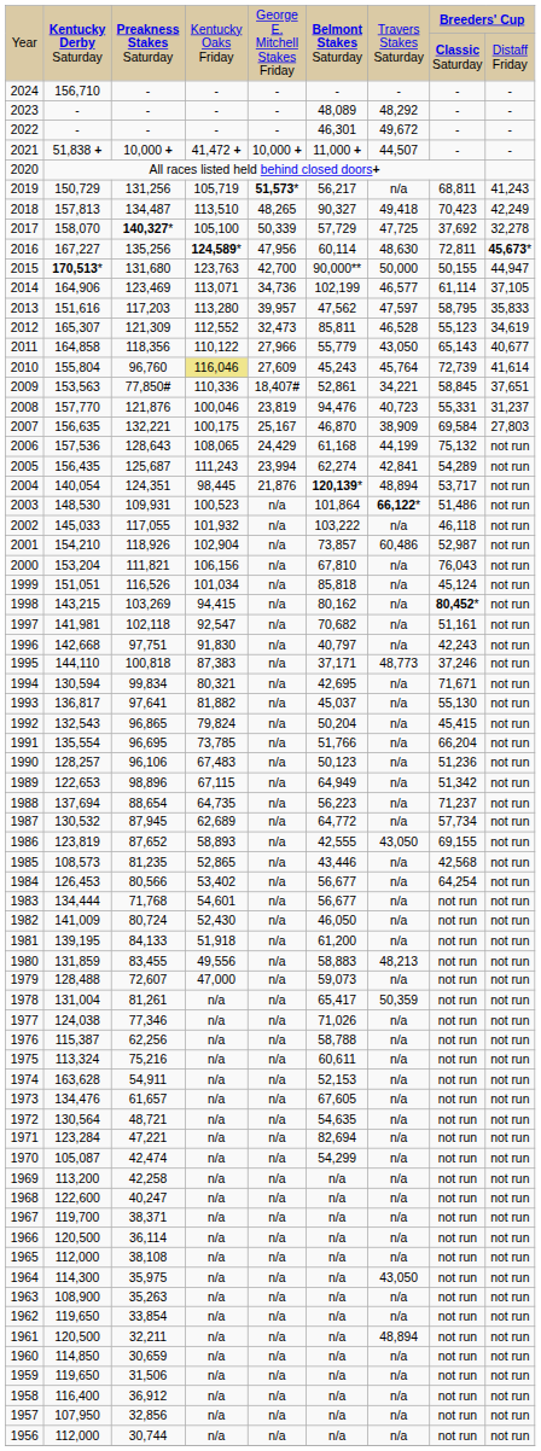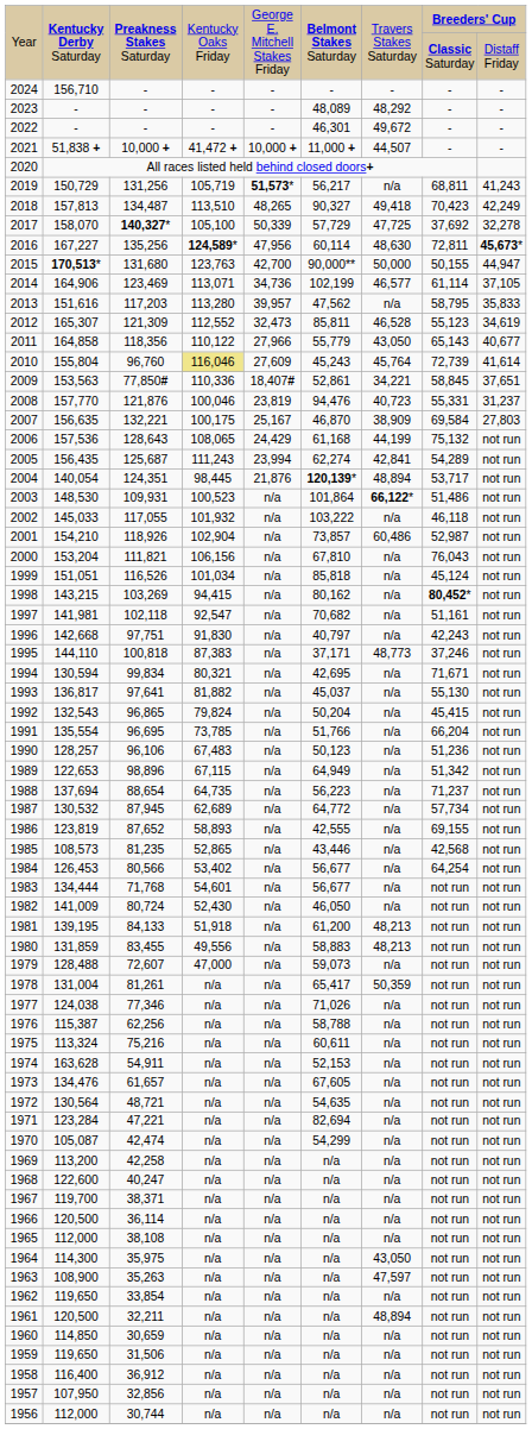 <table class = "wikitable sortable" | border="1" cellpadding="0" style="border-collapse: collapse; font-size:90%">
 <tr align="center" bgcolor="#DACAA5">
 <td rowspan="2" width="55px">Year</td>
 <td rowspan="2" width="90px"><strong><a href='#'>Kentucky <br>Derby</a></strong> <br> Saturday</td>
 <td rowspan="2" width="100px"><strong><a href='#'>Preakness <br>Stakes</a></strong> <br> Saturday</td>
 <td rowspan="2" width="85px"><a href='#'>Kentucky <br>Oaks</a> <br>  Friday</td>
 <td rowspan="2" width="90px"><a href='#'>George E.<br>Mitchell Stakes</a> <br> Friday</td>
 <td rowspan="2" width="85px"><strong><a href='#'>Belmont <br>Stakes</a></strong> <br> Saturday</td>
 <td rowspan="2" width="85px"><a href='#'>Travers <br>Stakes</a> <br> Saturday</td>
 <td colspan="2" width="125px"><strong><a href='#'>Breeders' Cup</a></strong></td>
 </tr>
 <tr align="center" bgcolor="#DACAA5">
 <td><strong><a href='#'>Classic</a></strong> <br> Saturday</td>
 <td><a href='#'>Distaff</a> <br> Friday</td>
 </tr>
 <tr>
 <td align=center>2024</td>
 <td align=center>156,710</td>
 <td align=center>-</td>
 <td align=center>-</td>
 <td align=center>-</td>
 <td align=center>-</td>
 <td align=center>-</td>
 <td align=center>-</td>
 <td align=center>-</td>
 </tr>
 <tr>
 <td align=center>2023</td>
 <td align=center>-</td>
 <td align=center>-</td>
 <td align=center>-</td>
 <td align=center>-</td>
 <td align=center>48,089</td>
 <td align=center>48,292</td>
 <td align=center>-</td>
 <td align=center>-</td>
 </tr>
 <tr>
 <td align=center>2022</td>
 <td align=center>-</td>
 <td align=center>-</td>
 <td align=center>-</td>
 <td align=center>-</td>
 <td align=center>46,301</td>
 <td align=center>49,672</td>
 <td align=center>-</td>
 <td align=center>-</td>
 </tr>
 <tr>
 <td align=center>2021</td>
 <td align=center>51,838 <strong>+</strong></td>
 <td align=center>10,000 <strong>+</strong></td>
 <td align=center>41,472 <strong>+</strong></td>
 <td align=center>10,000 <strong>+</strong></td>
 <td align=center>11,000 <strong>+</strong></td>
 <td align=center>44,507</td>
 <td align=center>-</td>
 <td align=center>-</td>
 </tr>
 <tr>
 <td align=center>2020</td>
 <td colspan=7 align=center>All races listed held <a href='#'>behind closed doors</a><strong>+</strong> </td>
 </tr>
 <tr>
 <td align=center>2019</td>
 <td align=center>150,729</td>
 <td align=center>131,256</td>
 <td align=center>105,719</td>
 <td align=center><strong>51,573</strong>*</td>
 <td align=center>56,217</td>
 <td align=center>n/a</td>
 <td align=center>68,811</td>
 <td align=center>41,243</td>
 </tr>
 <tr>
 <td align=center>2018</td>
 <td align=center>157,813</td>
 <td align=center>134,487</td>
 <td align=center>113,510</td>
 <td align=center>48,265</td>
 <td align=center>90,327</td>
 <td align=center>49,418</td>
 <td align=center>70,423</td>
 <td align=center>42,249</td>
 </tr>
 <tr>
 <td align=center>2017</td>
 <td align=center>158,070</td>
 <td align=center><strong>140,327</strong>*</td>
 <td align=center>105,100</td>
 <td align=center>50,339</td>
 <td align=center>57,729</td>
 <td align=center>47,725</td>
 <td align=center>37,692</td>
 <td align=center>32,278</td>
 </tr>
 <tr>
 <td align=center>2016</td>
 <td align=center>167,227</td>
 <td align=center>135,256</td>
 <td align=center><strong>124,589</strong>*</td>
 <td align=center>47,956</td>
 <td align=center>60,114</td>
 <td align=center>48,630</td>
 <td align=center>72,811</td>
 <td align=center><strong>45,673</strong>*</td>
 </tr>
 <tr>
 <td align=center>2015</td>
 <td align=center><strong>170,513</strong>*</td>
 <td align=center>131,680</td>
 <td align=center>123,763</td>
 <td align=center>42,700</td>
 <td align=center>90,000**</td>
 <td align=center>50,000</td>
 <td align=center>50,155</td>
 <td align=center>44,947</td>
 </tr>
 <tr>
 <td align=center>2014</td>
 <td align=center>164,906</td>
 <td align=center>123,469</td>
 <td align=center>113,071</td>
 <td align=center>34,736</td>
 <td align=center>102,199</td>
 <td align=center>46,577</td>
 <td align=center>61,114</td>
 <td align=center>37,105</td>
 </tr>
 <tr>
 <td align=center>2013</td>
 <td align=center>151,616</td>
 <td align=center>117,203</td>
 <td align=center>113,280</td>
 <td align=center>39,957</td>
 <td align=center>47,562</td>
-<td align=center>47,597</td>
+<td align=center>n/a</td>
 <td align=center>58,795</td>
 <td align=center>35,833</td>
 </tr>
 <tr>
 <td align=center>2012</td>
 <td align=center>165,307</td>
 <td align=center>121,309</td>
 <td align=center>112,552</td>
 <td align=center>32,473</td>
 <td align=center>85,811</td>
 <td align=center>46,528</td>
 <td align=center>55,123</td>
 <td align=center>34,619</td>
 </tr>
 <tr>
 <td align=center>2011</td>
 <td align=center>164,858</td>
 <td align=center>118,356</td>
 <td align=center>110,122</td>
 <td align=center>27,966</td>
 <td align=center>55,779</td>
 <td align=center>43,050</td>
 <td align=center>65,143</td>
 <td align=center>40,677</td>
 </tr>
 <tr>
 <td align=center>2010</td>
 <td align=center>155,804</td>
 <td align=center>96,760</td>
 <td align=center style="background: khaki;">116,046</td>
 <td align=center>27,609</td>
 <td align=center>45,243</td>
 <td align=center>45,764</td>
 <td align=center>72,739</td>
 <td align=center>41,614</td>
 </tr>
 <tr>
 <td align=center>2009</td>
 <td align=center>153,563</td>
 <td align=center>77,850<strong>#</strong></td>
 <td align=center>110,336</td>
 <td align=center>18,407<strong>#</strong></td>
 <td align=center>52,861</td>
 <td align=center>34,221</td>
 <td align=center>58,845</td>
 <td align=center>37,651</td>
 </tr>
 <tr>
 <td align=center>2008</td>
 <td align=center>157,770</td>
 <td align=center>121,876</td>
 <td align=center>100,046</td>
 <td align=center>23,819</td>
 <td align=center>94,476</td>
 <td align=center>40,723</td>
 <td align=center>55,331</td>
 <td align=center>31,237</td>
 </tr>
 <tr>
 <td align=center>2007</td>
 <td align=center>156,635</td>
 <td align=center>132,221</td>
 <td align=center>100,175</td>
 <td align=center>25,167</td>
 <td align=center>46,870</td>
 <td align=center>38,909</td>
 <td align=center>69,584</td>
 <td align=center>27,803</td>
 </tr>
 <tr>
 <td align=center>2006</td>
 <td align=center>157,536</td>
 <td align=center>128,643</td>
 <td align=center>108,065</td>
 <td align=center>24,429</td>
 <td align=center>61,168</td>
 <td align=center>44,199</td>
 <td align=center>75,132</td>
 <td align=center>not run</td>
 </tr>
 <tr>
 <td align=center>2005</td>
 <td align=center>156,435</td>
 <td align=center>125,687</td>
 <td align=center>111,243</td>
 <td align=center>23,994</td>
 <td align=center>62,274</td>
 <td align=center>42,841</td>
 <td align=center>54,289</td>
 <td align=center>not run</td>
 </tr>
 <tr>
 <td align=center>2004</td>
 <td align=center>140,054</td>
 <td align=center>124,351</td>
 <td align=center>98,445</td>
 <td align=center>21,876</td>
 <td align=center><strong>120,139</strong>*</td>
 <td align=center>48,894</td>
 <td align=center>53,717</td>
 <td align=center>not run</td>
 </tr>
 <tr>
 <td align=center>2003</td>
 <td align=center>148,530</td>
 <td align=center>109,931</td>
 <td align=center>100,523</td>
 <td align=center>n/a</td>
 <td align=center>101,864</td>
 <td align=center><strong>66,122</strong>*</td>
 <td align=center>51,486</td>
 <td align=center>not run</td>
 </tr>
 <tr>
 <td align=center>2002</td>
 <td align=center>145,033</td>
 <td align=center>117,055</td>
 <td align=center>101,932</td>
 <td align=center>n/a</td>
 <td align=center>103,222</td>
 <td align=center>n/a</td>
 <td align=center>46,118</td>
 <td align=center>not run</td>
 </tr>
 <tr>
 <td align=center>2001</td>
 <td align=center>154,210</td>
 <td align=center>118,926</td>
 <td align=center>102,904</td>
 <td align=center>n/a</td>
 <td align=center>73,857</td>
 <td align=center>60,486</td>
 <td align=center>52,987</td>
 <td align=center>not run</td>
 </tr>
 <tr>
 <td align=center>2000</td>
 <td align=center>153,204</td>
 <td align=center>111,821</td>
 <td align=center>106,156</td>
 <td align=center>n/a</td>
 <td align=center>67,810</td>
 <td align=center>n/a</td>
 <td align=center>76,043</td>
 <td align=center>not run</td>
 </tr>
 <tr>
 <td align=center>1999</td>
 <td align=center>151,051</td>
 <td align=center>116,526</td>
 <td align=center>101,034</td>
 <td align=center>n/a</td>
 <td align=center>85,818</td>
 <td align=center>n/a</td>
 <td align=center>45,124</td>
 <td align=center>not run</td>
 </tr>
 <tr>
 <td align=center>1998</td>
 <td align=center>143,215</td>
 <td align=center>103,269</td>
 <td align=center>94,415</td>
 <td align=center>n/a</td>
 <td align=center>80,162</td>
 <td align=center>n/a</td>
 <td align=center><strong>80,452</strong>*</td>
 <td align=center>not run</td>
 </tr>
 <tr>
 <td align=center>1997</td>
 <td align=center>141,981</td>
 <td align=center>102,118</td>
 <td align=center>92,547</td>
 <td align=center>n/a</td>
 <td align=center>70,682</td>
 <td align=center>n/a</td>
 <td align=center>51,161</td>
 <td align=center>not run</td>
 </tr>
 <tr>
 <td align=center>1996</td>
 <td align=center>142,668</td>
 <td align=center>97,751</td>
 <td align=center>91,830</td>
 <td align=center>n/a</td>
 <td align=center>40,797</td>
 <td align=center>n/a</td>
 <td align=center>42,243</td>
 <td align=center>not run</td>
 </tr>
 <tr>
 <td align=center>1995</td>
 <td align=center>144,110</td>
 <td align=center>100,818</td>
 <td align=center>87,383</td>
 <td align=center>n/a</td>
 <td align=center>37,171</td>
 <td align=center>48,773</td>
 <td align=center>37,246</td>
 <td align=center>not run</td>
 </tr>
 <tr>
 <td align=center>1994</td>
 <td align=center>130,594</td>
 <td align=center>99,834</td>
 <td align=center>80,321</td>
 <td align=center>n/a</td>
 <td align=center>42,695</td>
 <td align=center>n/a</td>
 <td align=center>71,671</td>
 <td align=center>not run</td>
 </tr>
 <tr>
 <td align=center>1993</td>
 <td align=center>136,817</td>
 <td align=center>97,641</td>
 <td align=center>81,882</td>
 <td align=center>n/a</td>
 <td align=center>45,037</td>
 <td align=center>n/a</td>
 <td align=center>55,130</td>
 <td align=center>not run</td>
 </tr>
 <tr>
 <td align=center>1992</td>
 <td align=center>132,543</td>
 <td align=center>96,865</td>
 <td align=center>79,824</td>
 <td align=center>n/a</td>
 <td align=center>50,204</td>
 <td align=center>n/a</td>
 <td align=center>45,415</td>
 <td align=center>not run</td>
 </tr>
 <tr>
 <td align=center>1991</td>
 <td align=center>135,554</td>
 <td align=center>96,695</td>
 <td align=center>73,785</td>
 <td align=center>n/a</td>
 <td align=center>51,766</td>
 <td align=center>n/a</td>
 <td align=center>66,204</td>
 <td align=center>not run</td>
 </tr>
 <tr>
 <td align=center>1990</td>
 <td align=center>128,257</td>
 <td align=center>96,106</td>
 <td align=center>67,483</td>
 <td align=center>n/a</td>
 <td align=center>50,123</td>
 <td align=center>n/a</td>
 <td align=center>51,236</td>
 <td align=center>not run</td>
 </tr>
 <tr>
 <td align=center>1989</td>
 <td align=center>122,653</td>
 <td align=center>98,896</td>
 <td align=center>67,115</td>
 <td align=center>n/a</td>
 <td align=center>64,949</td>
 <td align=center>n/a</td>
 <td align=center>51,342</td>
 <td align=center>not run</td>
 </tr>
 <tr>
 <td align=center>1988</td>
 <td align=center>137,694</td>
 <td align=center>88,654</td>
 <td align=center>64,735</td>
 <td align=center>n/a</td>
 <td align=center>56,223</td>
 <td align=center>n/a</td>
 <td align=center>71,237</td>
 <td align=center>not run</td>
 </tr>
 <tr>
 <td align=center>1987</td>
 <td align=center>130,532</td>
 <td align=center>87,945</td>
 <td align=center>62,689</td>
 <td align=center>n/a</td>
 <td align=center>64,772</td>
 <td align=center>n/a</td>
 <td align=center>57,734</td>
 <td align=center>not run</td>
 </tr>
 <tr>
 <td align=center>1986</td>
 <td align=center>123,819</td>
 <td align=center>87,652</td>
 <td align=center>58,893</td>
 <td align=center>n/a</td>
 <td align=center>42,555</td>
-<td align=center>43,050</td>
+<td align=center>n/a</td>
 <td align=center>69,155</td>
 <td align=center>not run</td>
 </tr>
 <tr>
 <td align=center>1985</td>
 <td align=center>108,573</td>
 <td align=center>81,235</td>
 <td align=center>52,865</td>
 <td align=center>n/a</td>
 <td align=center>43,446</td>
 <td align=center>n/a</td>
 <td align=center>42,568</td>
 <td align=center>not run</td>
 </tr>
 <tr>
 <td align=center>1984</td>
 <td align=center>126,453</td>
 <td align=center>80,566</td>
 <td align=center>53,402</td>
 <td align=center>n/a</td>
 <td align=center>56,677</td>
 <td align=center>n/a</td>
 <td align=center>64,254</td>
 <td align=center>not run</td>
 </tr>
 <tr>
 <td align=center>1983</td>
 <td align=center>134,444</td>
 <td align=center>71,768</td>
 <td align=center>54,601</td>
 <td align=center>n/a</td>
 <td align=center>56,677</td>
 <td align=center>n/a</td>
 <td align=center>not run</td>
 <td align=center>not run</td>
 </tr>
 <tr>
 <td align=center>1982</td>
 <td align=center>141,009</td>
 <td align=center>80,724</td>
 <td align=center>52,430</td>
 <td align=center>n/a</td>
 <td align=center>46,050</td>
 <td align=center>n/a</td>
 <td align=center>not run</td>
 <td align=center>not run</td>
 </tr>
 <tr>
 <td align=center>1981</td>
 <td align=center>139,195</td>
 <td align=center>84,133</td>
 <td align=center>51,918</td>
 <td align=center>n/a</td>
 <td align=center>61,200</td>
-<td align=center>n/a</td>
+<td align=center>48,213</td>
 <td align=center>not run</td>
 <td align=center>not run</td>
 </tr>
 <tr>
 <td align=center>1980</td>
 <td align=center>131,859</td>
 <td align=center>83,455</td>
 <td align=center>49,556</td>
 <td align=center>n/a</td>
 <td align=center>58,883</td>
 <td align=center>48,213</td>
 <td align=center>not run</td>
 <td align=center>not run</td>
 </tr>
 <tr>
 <td align=center>1979</td>
 <td align=center>128,488</td>
 <td align=center>72,607</td>
 <td align=center>47,000</td>
 <td align=center>n/a</td>
 <td align=center>59,073</td>
 <td align=center>n/a</td>
 <td align=center>not run</td>
 <td align=center>not run</td>
 </tr>
 <tr>
 <td align=center>1978</td>
 <td align=center>131,004</td>
 <td align=center>81,261</td>
 <td align=center>n/a</td>
 <td align=center>n/a</td>
 <td align=center>65,417</td>
 <td align=center>50,359</td>
 <td align=center>not run</td>
 <td align=center>not run</td>
 </tr>
 <tr>
 <td align=center>1977</td>
 <td align=center>124,038</td>
 <td align=center>77,346</td>
 <td align=center>n/a</td>
 <td align=center>n/a</td>
 <td align=center>71,026</td>
 <td align=center>n/a</td>
 <td align=center>not run</td>
 <td align=center>not run</td>
 </tr>
 <tr>
 <td align=center>1976</td>
 <td align=center>115,387</td>
 <td align=center>62,256</td>
 <td align=center>n/a</td>
 <td align=center>n/a</td>
 <td align=center>58,788</td>
 <td align=center>n/a</td>
 <td align=center>not run</td>
 <td align=center>not run</td>
 </tr>
 <tr>
 <td align=center>1975</td>
 <td align=center>113,324</td>
 <td align=center>75,216</td>
 <td align=center>n/a</td>
 <td align=center>n/a</td>
 <td align=center>60,611</td>
 <td align=center>n/a</td>
 <td align=center>not run</td>
 <td align=center>not run</td>
 </tr>
 <tr>
 <td align=center>1974</td>
 <td align=center>163,628</td>
 <td align=center>54,911</td>
 <td align=center>n/a</td>
 <td align=center>n/a</td>
 <td align=center>52,153</td>
 <td align=center>n/a</td>
 <td align=center>not run</td>
 <td align=center>not run</td>
 </tr>
 <tr>
 <td align=center>1973</td>
 <td align=center>134,476</td>
 <td align=center>61,657</td>
 <td align=center>n/a</td>
 <td align=center>n/a</td>
 <td align=center>67,605</td>
 <td align=center>n/a</td>
 <td align=center>not run</td>
 <td align=center>not run</td>
 </tr>
 <tr>
 <td align=center>1972</td>
 <td align=center>130,564</td>
 <td align=center>48,721</td>
 <td align=center>n/a</td>
 <td align=center>n/a</td>
 <td align=center>54,635</td>
 <td align=center>n/a</td>
 <td align=center>not run</td>
 <td align=center>not run</td>
 </tr>
 <tr>
 <td align=center>1971</td>
 <td align=center>123,284</td>
 <td align=center>47,221</td>
 <td align=center>n/a</td>
 <td align=center>n/a</td>
 <td align=center>82,694</td>
 <td align=center>n/a</td>
 <td align=center>not run</td>
 <td align=center>not run</td>
 </tr>
 <tr>
 <td align=center>1970</td>
 <td align=center>105,087</td>
 <td align=center>42,474</td>
 <td align=center>n/a</td>
 <td align=center>n/a</td>
 <td align=center>54,299</td>
 <td align=center>n/a</td>
 <td align=center>not run</td>
 <td align=center>not run</td>
 </tr>
 <tr>
 <td align=center>1969</td>
 <td align=center>113,200</td>
 <td align=center>42,258</td>
 <td align=center>n/a</td>
 <td align=center>n/a</td>
 <td align=center>n/a</td>
 <td align=center>n/a</td>
 <td align=center>not run</td>
 <td align=center>not run</td>
 </tr>
 <tr>
 <td align=center>1968</td>
 <td align=center>122,600</td>
 <td align=center>40,247</td>
 <td align=center>n/a</td>
 <td align=center>n/a</td>
 <td align=center>n/a</td>
 <td align=center>n/a</td>
 <td align=center>not run</td>
 <td align=center>not run</td>
 </tr>
 <tr>
 <td align=center>1967</td>
 <td align=center>119,700</td>
 <td align=center>38,371</td>
 <td align=center>n/a</td>
 <td align=center>n/a</td>
 <td align=center>n/a</td>
 <td align=center>n/a</td>
 <td align=center>not run</td>
 <td align=center>not run</td>
 </tr>
 <tr>
 <td align=center>1966</td>
 <td align=center>120,500</td>
 <td align=center>36,114</td>
 <td align=center>n/a</td>
 <td align=center>n/a</td>
 <td align=center>n/a</td>
 <td align=center>n/a</td>
 <td align=center>not run</td>
 <td align=center>not run</td>
 </tr>
 <tr>
 <td align=center>1965</td>
 <td align=center>112,000</td>
 <td align=center>38,108</td>
 <td align=center>n/a</td>
 <td align=center>n/a</td>
 <td align=center>n/a</td>
 <td align=center>n/a</td>
 <td align=center>not run</td>
 <td align=center>not run</td>
 </tr>
 <tr>
 <td align=center>1964</td>
 <td align=center>114,300</td>
 <td align=center>35,975</td>
 <td align=center>n/a</td>
 <td align=center>n/a</td>
 <td align=center>n/a</td>
 <td align=center>43,050</td>
 <td align=center>not run</td>
 <td align=center>not run</td>
 </tr>
 <tr>
 <td align=center>1963</td>
 <td align=center>108,900</td>
 <td align=center>35,263</td>
 <td align=center>n/a</td>
 <td align=center>n/a</td>
 <td align=center>n/a</td>
-<td align=center>n/a</td>
+<td align=center>47,597</td>
 <td align=center>not run</td>
 <td align=center>not run</td>
 </tr>
 <tr>
 <td align=center>1962</td>
 <td align=center>119,650</td>
 <td align=center>33,854</td>
 <td align=center>n/a</td>
 <td align=center>n/a</td>
 <td align=center>n/a</td>
 <td align=center>n/a</td>
 <td align=center>not run</td>
 <td align=center>not run</td>
 </tr>
 <tr>
 <td align=center>1961</td>
 <td align=center>120,500</td>
 <td align=center>32,211</td>
 <td align=center>n/a</td>
 <td align=center>n/a</td>
 <td align=center>n/a</td>
 <td align=center>48,894</td>
 <td align=center>not run</td>
 <td align=center>not run</td>
 </tr>
 <tr>
 <td align=center>1960</td>
 <td align=center>114,850</td>
 <td align=center>30,659</td>
 <td align=center>n/a</td>
 <td align=center>n/a</td>
 <td align=center>n/a</td>
 <td align=center>n/a</td>
 <td align=center>not run</td>
 <td align=center>not run</td>
 </tr>
 <tr>
 <td align=center>1959</td>
 <td align=center>119,650</td>
 <td align=center>31,506</td>
 <td align=center>n/a</td>
 <td align=center>n/a</td>
 <td align=center>n/a</td>
 <td align=center>n/a</td>
 <td align=center>not run</td>
 <td align=center>not run</td>
 </tr>
 <tr>
 <td align=center>1958</td>
 <td align=center>116,400</td>
 <td align=center>36,912</td>
 <td align=center>n/a</td>
 <td align=center>n/a</td>
 <td align=center>n/a</td>
 <td align=center>n/a</td>
 <td align=center>not run</td>
 <td align=center>not run</td>
 </tr>
 <tr>
 <td align=center>1957</td>
 <td align=center>107,950</td>
 <td align=center>32,856</td>
 <td align=center>n/a</td>
 <td align=center>n/a</td>
 <td align=center>n/a</td>
 <td align=center>n/a</td>
 <td align=center>not run</td>
 <td align=center>not run</td>
 </tr>
 <tr>
 <td align=center>1956</td>
 <td align=center>112,000</td>
 <td align=center>30,744</td>
 <td align=center>n/a</td>
 <td align=center>n/a</td>
 <td align=center>n/a</td>
 <td align=center>n/a</td>
 <td align=center>not run</td>
 <td align=center>not run</td>
 </tr>
 <tr>
 </tr>
 </table>
